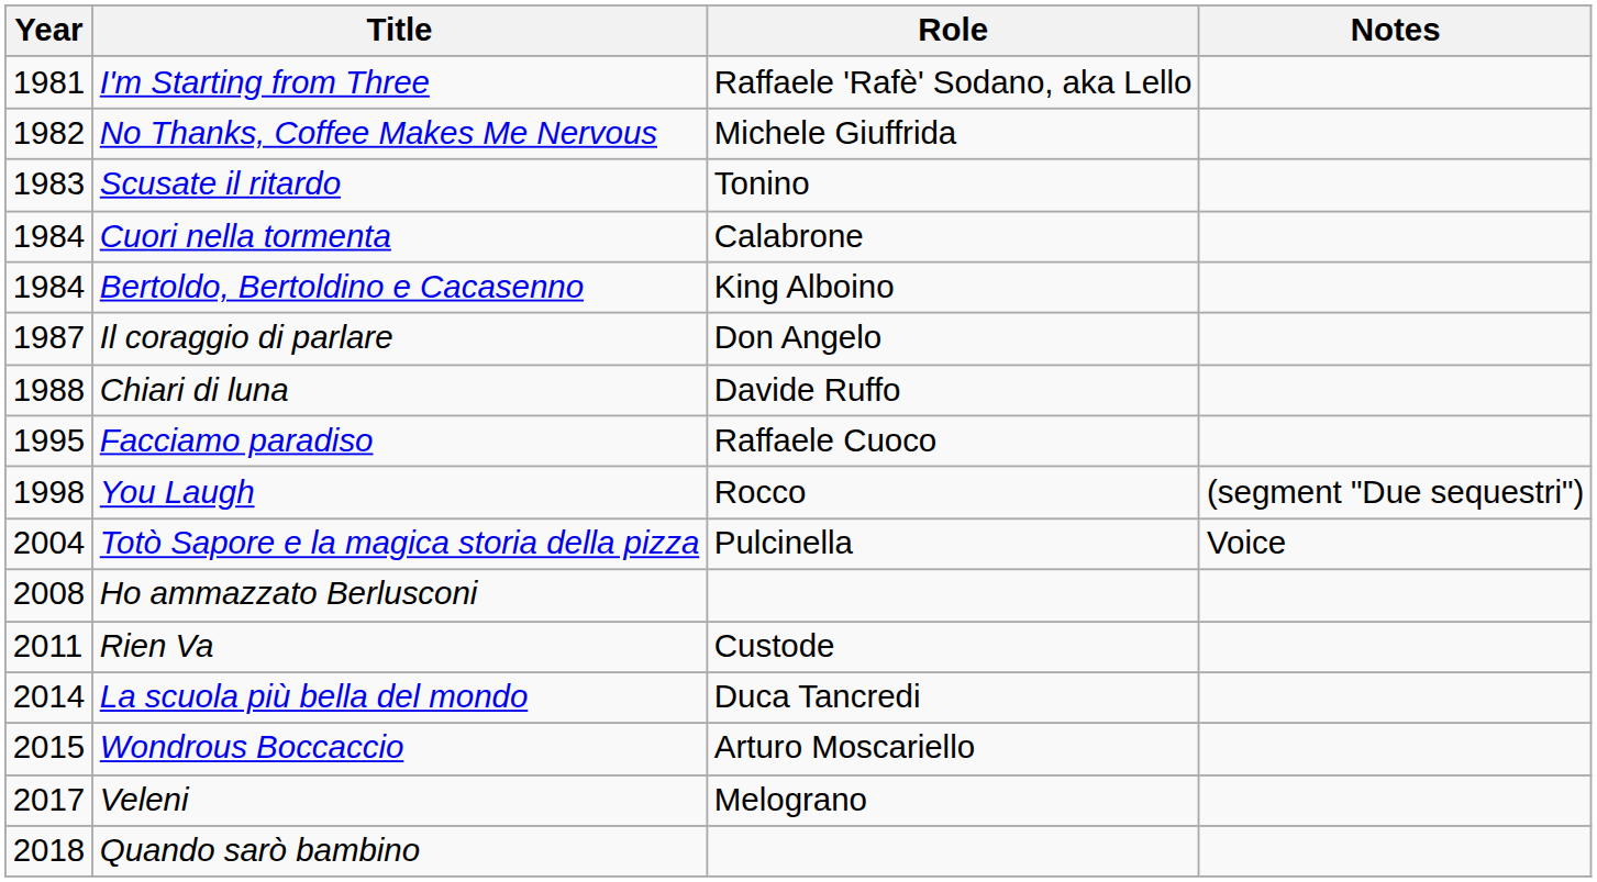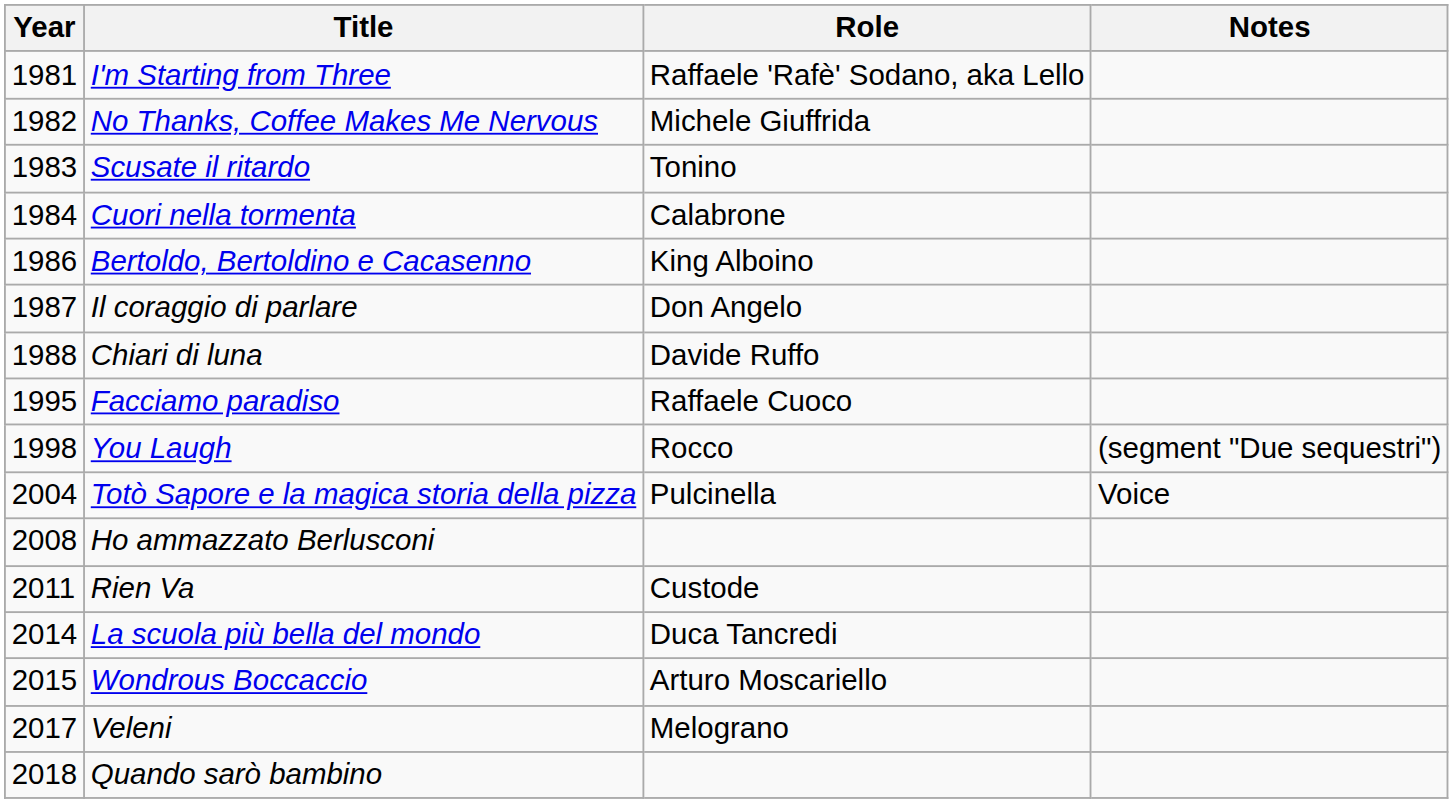 <table class="wikitable">
 <tr>
 <th>Year</th>
 <th>Title</th>
 <th>Role</th>
 <th>Notes</th>
 </tr>
 <tr>
 <td>1981</td>
 <td><em><a href='#'>I'm Starting from Three</a></em></td>
 <td>Raffaele 'Rafè' Sodano, aka Lello</td>
 <td></td>
 </tr>
 <tr>
 <td>1982</td>
 <td><em><a href='#'>No Thanks, Coffee Makes Me Nervous</a></em></td>
 <td>Michele Giuffrida</td>
 <td></td>
 </tr>
 <tr>
 <td>1983</td>
 <td><em><a href='#'>Scusate il ritardo</a></em></td>
 <td>Tonino</td>
 <td></td>
 </tr>
 <tr>
 <td>1984</td>
 <td><em><a href='#'>Cuori nella tormenta</a></em></td>
 <td>Calabrone</td>
 <td></td>
 </tr>
 <tr>
-<td>1984</td>
+<td>1986</td>
 <td><em><a href='#'>Bertoldo, Bertoldino e Cacasenno</a></em></td>
 <td>King Alboino</td>
 <td></td>
 </tr>
 <tr>
 <td>1987</td>
 <td><em>Il coraggio di parlare</em></td>
 <td>Don Angelo</td>
 <td></td>
 </tr>
 <tr>
 <td>1988</td>
 <td><em>Chiari di luna</em></td>
 <td>Davide Ruffo</td>
 <td></td>
 </tr>
 <tr>
 <td>1995</td>
 <td><em><a href='#'>Facciamo paradiso</a></em></td>
 <td>Raffaele Cuoco</td>
 <td></td>
 </tr>
 <tr>
 <td>1998</td>
 <td><em><a href='#'>You Laugh</a></em></td>
 <td>Rocco</td>
 <td>(segment "Due sequestri")</td>
 </tr>
 <tr>
 <td>2004</td>
 <td><em><a href='#'>Totò Sapore e la magica storia della pizza</a></em></td>
 <td>Pulcinella</td>
 <td>Voice</td>
 </tr>
 <tr>
 <td>2008</td>
 <td><em>Ho ammazzato Berlusconi</em></td>
 <td></td>
 <td></td>
 </tr>
 <tr>
 <td>2011</td>
 <td><em>Rien Va</em></td>
 <td>Custode</td>
 <td></td>
 </tr>
 <tr>
 <td>2014</td>
 <td><em><a href='#'>La scuola più bella del mondo</a></em></td>
 <td>Duca Tancredi</td>
 <td></td>
 </tr>
 <tr>
 <td>2015</td>
 <td><em><a href='#'>Wondrous Boccaccio</a></em></td>
 <td>Arturo Moscariello</td>
 <td></td>
 </tr>
 <tr>
 <td>2017</td>
 <td><em>Veleni</em></td>
 <td>Melograno</td>
 <td></td>
 </tr>
 <tr>
 <td>2018</td>
 <td><em>Quando sarò bambino</em></td>
 <td></td>
 <td></td>
 </tr>
 </table>
